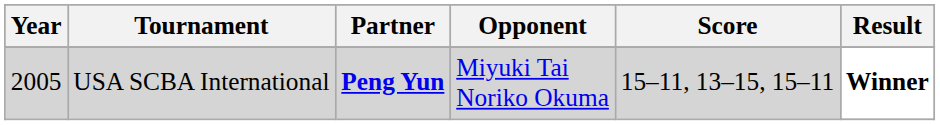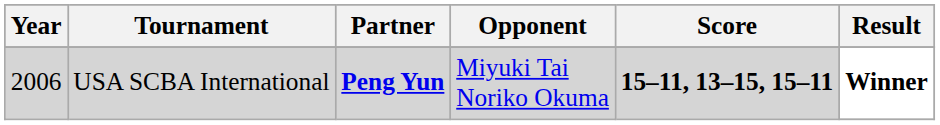 <table class="sortable wikitable" style="font-size:90%;">
 <tr>
 <th>Year</th>
 <th>Tournament</th>
 <th>Partner</th>
 <th>Opponent</th>
 <th>Score</th>
 <th>Result</th>
 </tr>
 <tr>
 </tr>
 <tr style="background:#D5D5D5">
-<td align="center">2005</td>
+<td align="center">2006</td>
 <td align="left">USA SCBA International</td>
 <td align="left"><strong> <a href='#'>Peng Yun</a></strong></td>
 <td align="left"> <a href='#'>Miyuki Tai</a> <br>  <a href='#'>Noriko Okuma</a></td>
-<td align="left">15–11, 13–15, 15–11</td>
+<td align="left"><strong>15–11, 13–15, 15–11</strong></td>
 <td style="text-align:left; background:white"> <strong>Winner</strong></td>
 </tr>
 </table>
